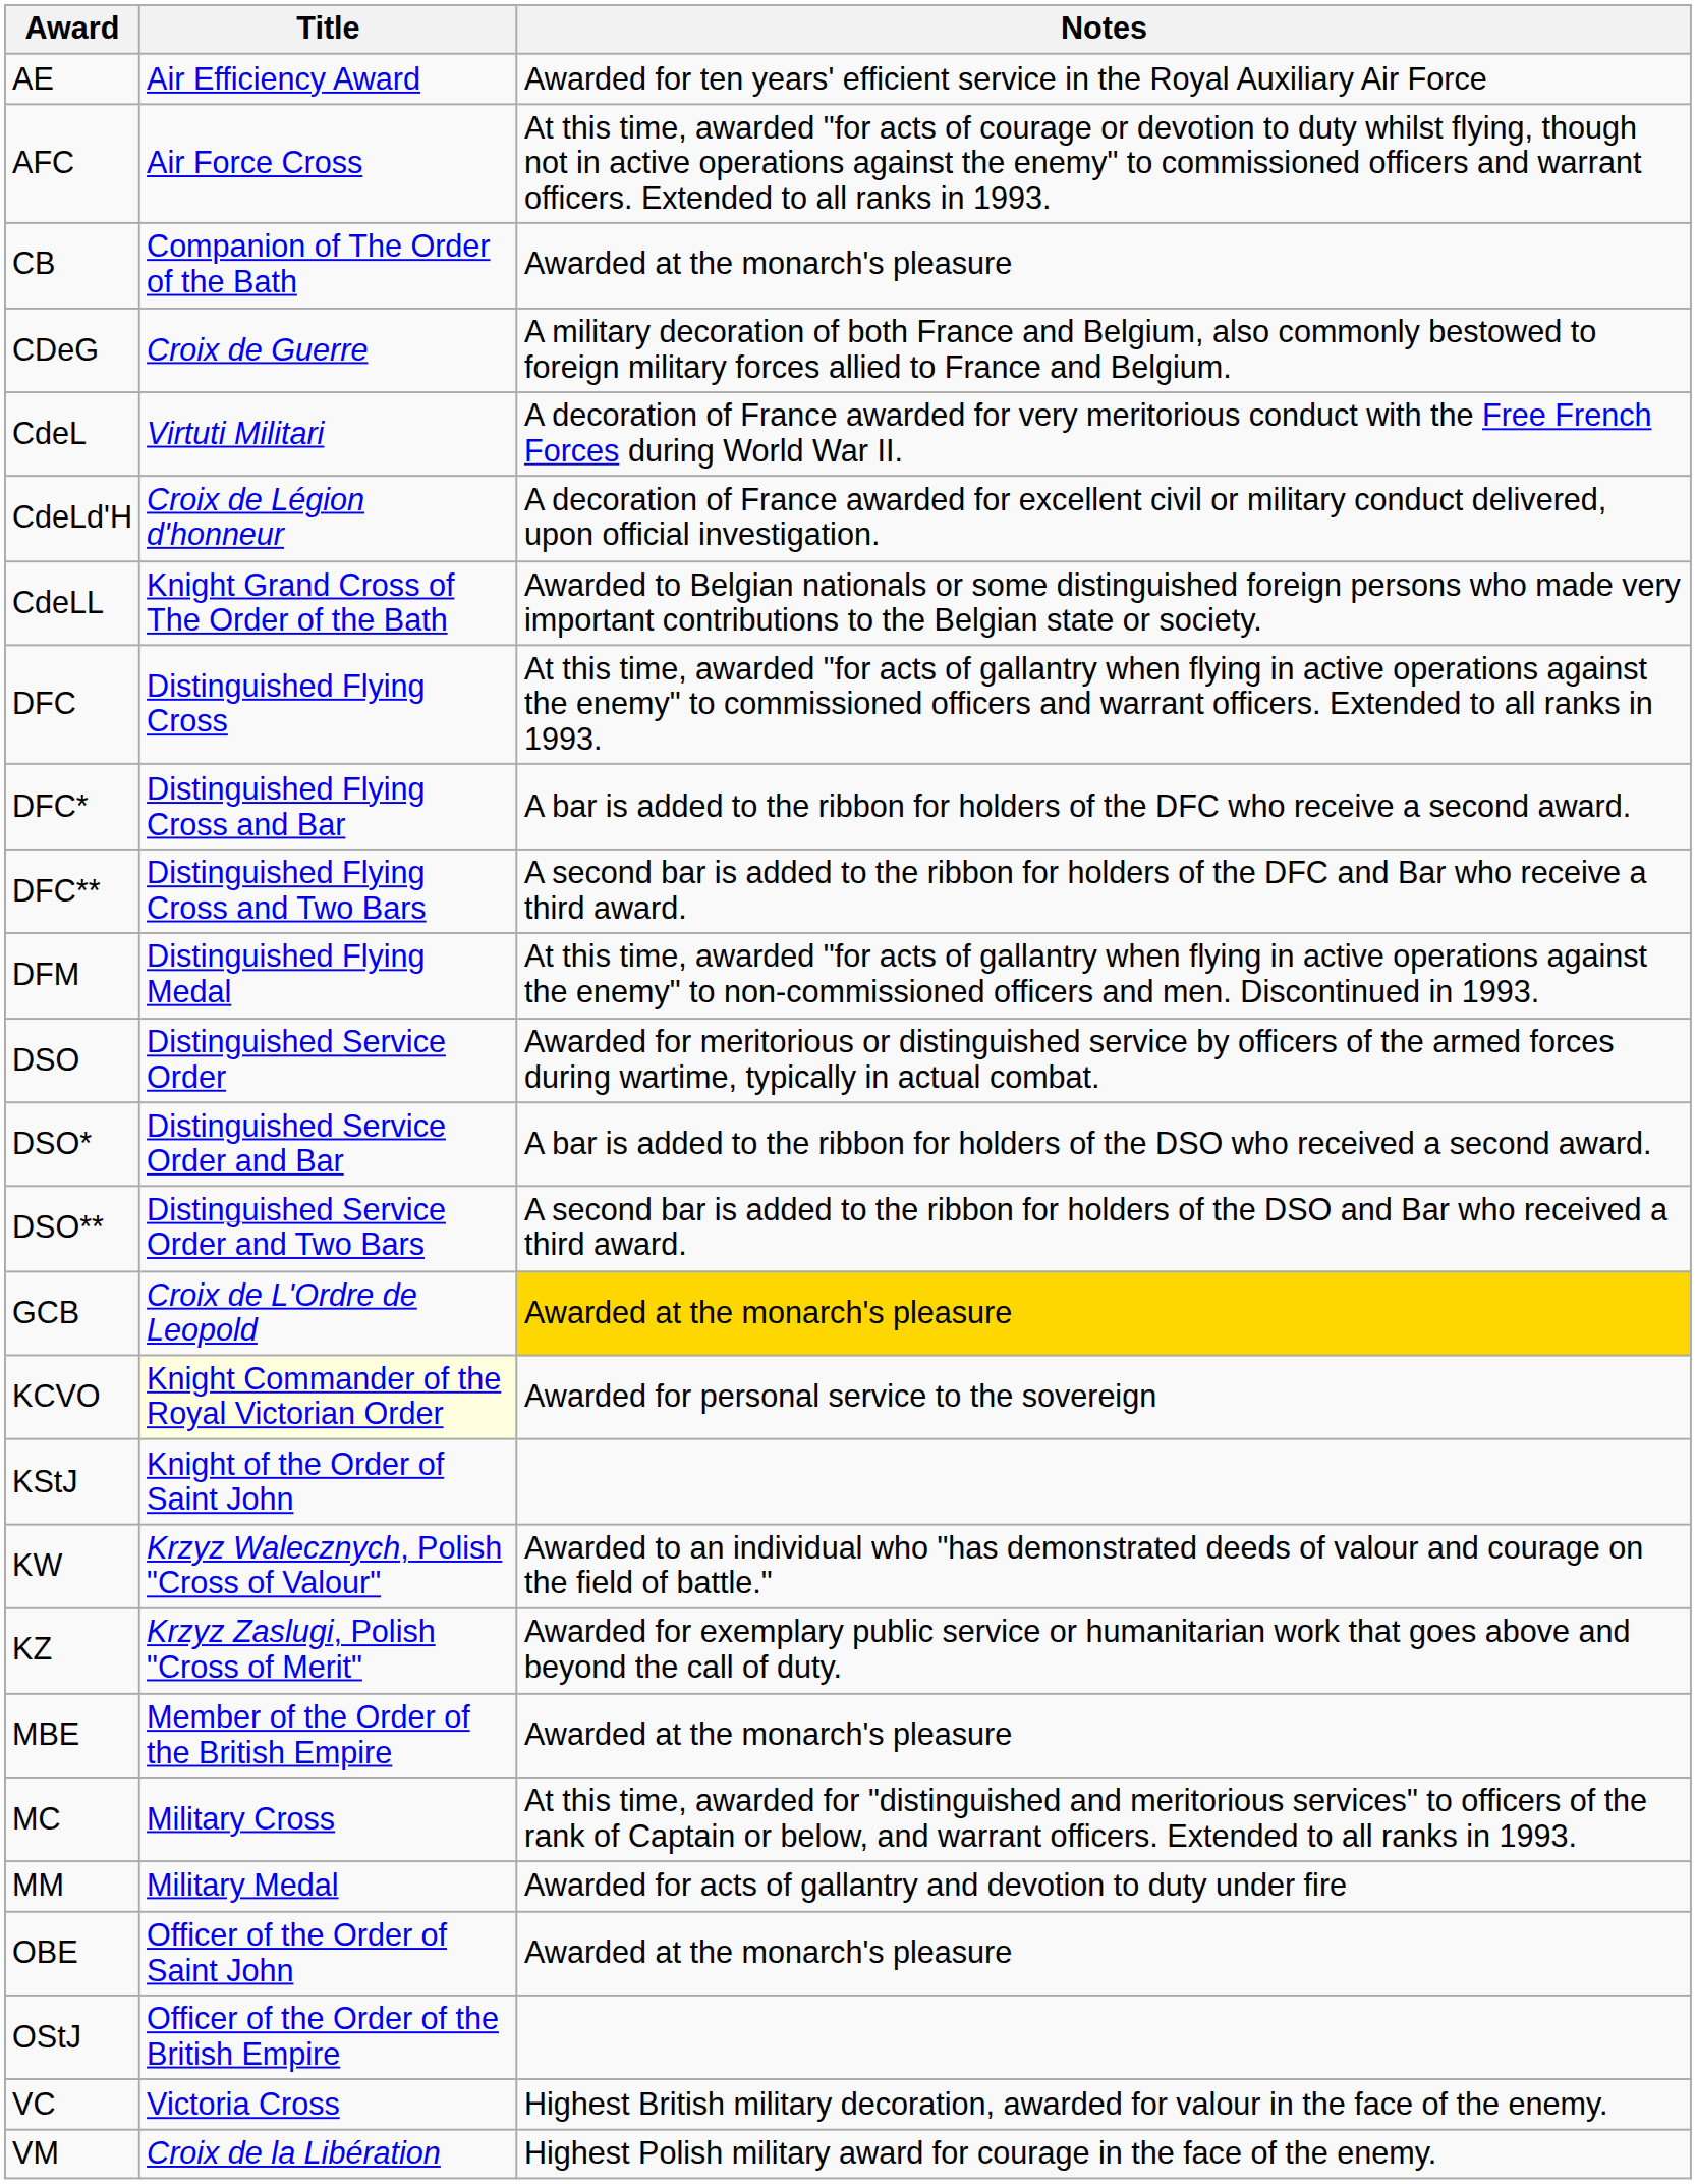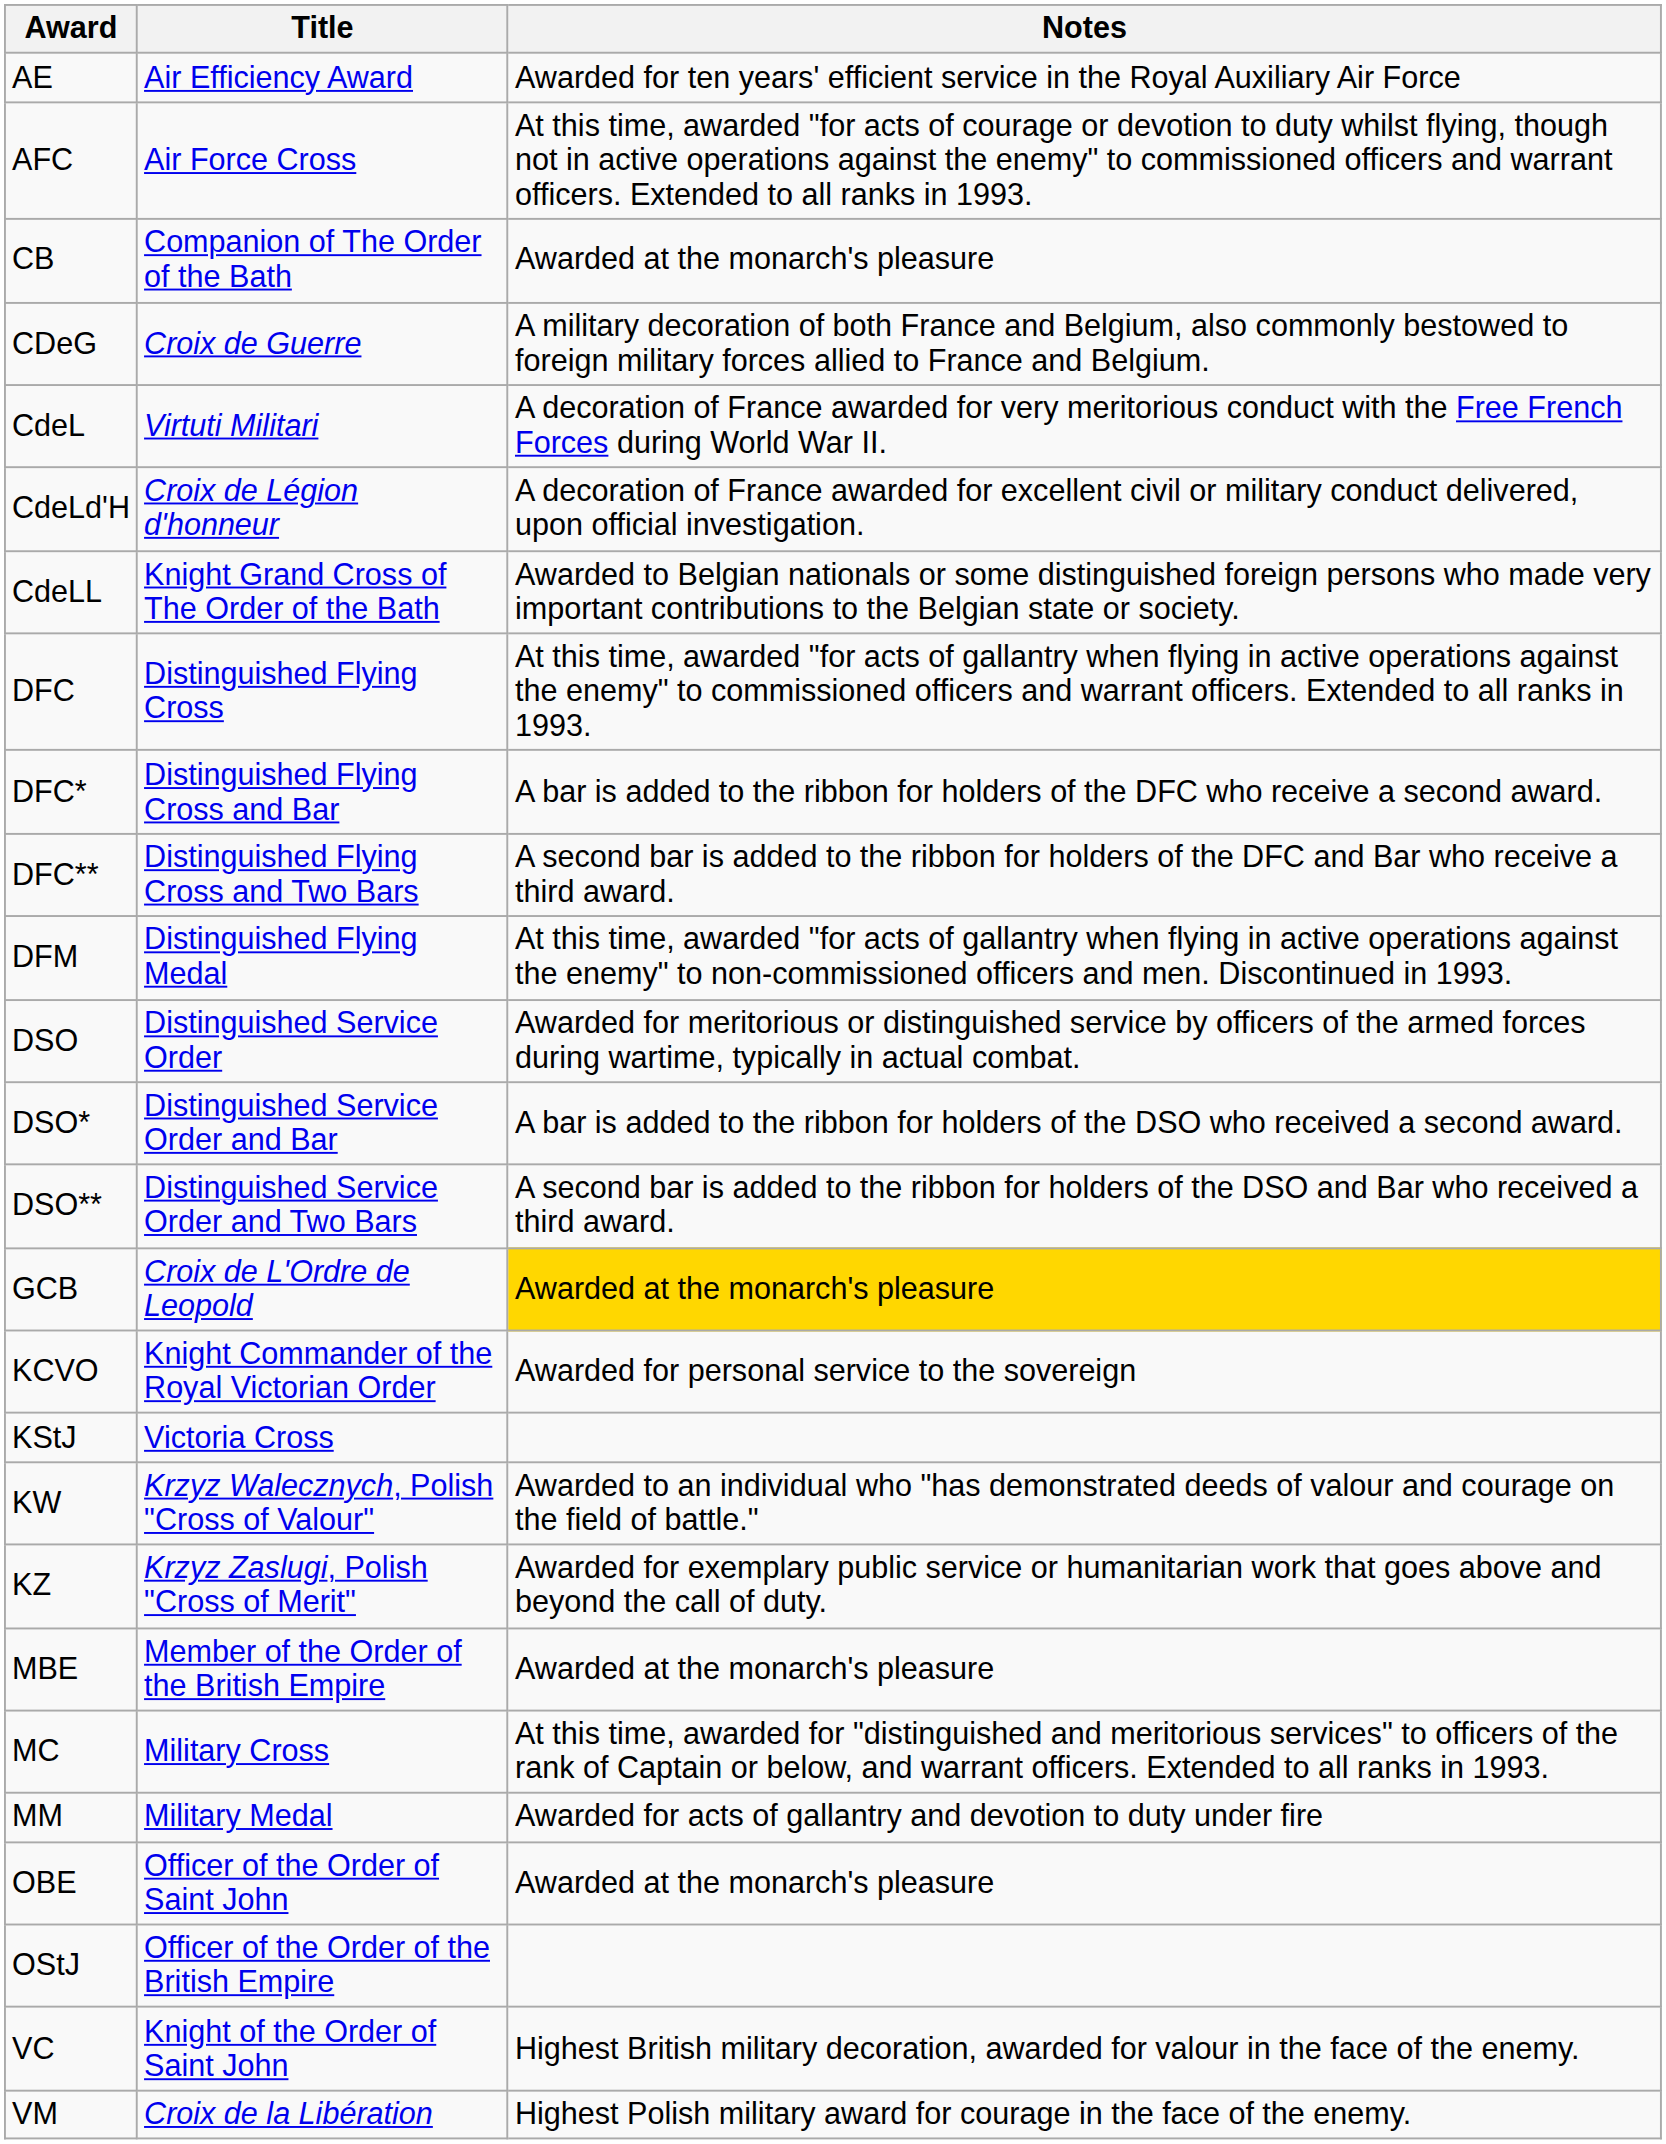 <table class="wikitable">
 <tr>
 <th>Award</th>
 <th>Title</th>
 <th>Notes</th>
 </tr>
 <tr>
 <td>AE</td>
 <td><a href='#'>Air Efficiency Award</a></td>
 <td>Awarded for ten years' efficient service in the Royal Auxiliary Air Force</td>
 </tr>
 <tr>
 <td>AFC</td>
 <td><a href='#'>Air Force Cross</a></td>
 <td>At this time, awarded "for acts of courage or devotion to duty whilst flying, though not in active operations against the enemy" to commissioned officers and warrant officers. Extended to all ranks in 1993.</td>
 </tr>
 <tr>
 <td>CB</td>
 <td><a href='#'>Companion of The Order of the Bath</a></td>
 <td>Awarded at the monarch's pleasure</td>
 </tr>
 <tr>
 <td>CDeG</td>
 <td><em><a href='#'>Croix de Guerre</a></em></td>
 <td>A military decoration of both France and Belgium, also commonly bestowed to foreign military forces allied to France and Belgium.</td>
 </tr>
 <tr>
 <td>CdeL</td>
 <td><em><a href='#'>Virtuti Militari</a></em></td>
 <td>A decoration of France awarded for very meritorious conduct with the <a href='#'>Free French Forces</a> during World War II.</td>
 </tr>
 <tr>
 <td>CdeLd'H</td>
 <td><em><a href='#'>Croix de Légion d'honneur</a></em></td>
 <td>A decoration of France awarded for excellent civil or military conduct delivered, upon official investigation.</td>
 </tr>
 <tr>
 <td>CdeLL</td>
 <td><a href='#'>Knight Grand Cross of The Order of the Bath</a></td>
 <td>Awarded to Belgian nationals or some distinguished foreign persons who made very important contributions to the Belgian state or society.</td>
 </tr>
 <tr>
 <td>DFC</td>
 <td><a href='#'>Distinguished Flying Cross</a></td>
 <td>At this time, awarded "for acts of gallantry when flying in active operations against the enemy" to commissioned officers and warrant officers. Extended to all ranks in 1993.</td>
 </tr>
 <tr>
 <td>DFC*</td>
 <td><a href='#'>Distinguished Flying Cross and Bar</a></td>
 <td>A bar is added to the ribbon for holders of the DFC who receive a second award.</td>
 </tr>
 <tr>
 <td>DFC**</td>
 <td><a href='#'>Distinguished Flying Cross and Two Bars</a></td>
 <td>A second bar is added to the ribbon for holders of the DFC and Bar who receive a third award.</td>
 </tr>
 <tr>
 <td>DFM</td>
 <td><a href='#'>Distinguished Flying Medal</a></td>
 <td>At this time, awarded "for acts of gallantry when flying in active operations against the enemy" to non-commissioned officers and men. Discontinued in 1993.</td>
 </tr>
 <tr>
 <td>DSO</td>
 <td><a href='#'>Distinguished Service Order</a></td>
 <td>Awarded for meritorious or distinguished service by officers of the armed forces during wartime, typically in actual combat.</td>
 </tr>
 <tr>
 <td>DSO*</td>
 <td><a href='#'>Distinguished Service Order and Bar</a></td>
 <td>A bar is added to the ribbon for holders of the DSO who received a second award.</td>
 </tr>
 <tr>
 <td>DSO**</td>
 <td><a href='#'>Distinguished Service Order and Two Bars</a></td>
 <td>A second bar is added to the ribbon for holders of the DSO and Bar who received a third award.</td>
 </tr>
 <tr>
 <td>GCB</td>
 <td><em><a href='#'>Croix de L'Ordre de Leopold</a></em></td>
 <td style="background: gold;">Awarded at the monarch's pleasure</td>
 </tr>
 <tr>
 <td>KCVO</td>
-<td style="background: lightyellow;"><a href='#'>Knight Commander of the Royal Victorian Order</a></td>
+<td><a href='#'>Knight Commander of the Royal Victorian Order</a></td>
 <td>Awarded for personal service to the sovereign</td>
 </tr>
 <tr>
 <td>KStJ</td>
-<td><a href='#'>Knight of the Order of Saint John</a></td>
+<td><a href='#'>Victoria Cross</a></td>
 <td></td>
 </tr>
 <tr>
 <td>KW</td>
 <td><a href='#'><em>Krzyz Walecznych</em>, Polish "Cross of Valour"</a></td>
 <td>Awarded to an individual who "has demonstrated deeds of valour and courage on the field of battle."</td>
 </tr>
 <tr>
 <td>KZ</td>
 <td><a href='#'><em>Krzyz Zaslugi</em>, Polish "Cross of Merit"</a></td>
 <td>Awarded for exemplary public service or humanitarian work that goes above and beyond the call of duty.</td>
 </tr>
 <tr>
 <td>MBE</td>
 <td><a href='#'>Member of the Order of the British Empire</a></td>
 <td>Awarded at the monarch's pleasure</td>
 </tr>
 <tr>
 <td>MC</td>
 <td><a href='#'>Military Cross</a></td>
 <td>At this time, awarded for "distinguished and meritorious services" to officers of the rank of Captain or below, and warrant officers. Extended to all ranks in 1993.</td>
 </tr>
 <tr>
 <td>MM</td>
 <td><a href='#'>Military Medal</a></td>
 <td>Awarded for acts of gallantry and devotion to duty under fire</td>
 </tr>
 <tr>
 <td>OBE</td>
 <td><a href='#'>Officer of the Order of Saint John</a></td>
 <td>Awarded at the monarch's pleasure</td>
 </tr>
 <tr>
 <td>OStJ</td>
 <td><a href='#'>Officer of the Order of the British Empire</a></td>
 <td></td>
 </tr>
 <tr>
 <td>VC</td>
-<td><a href='#'>Victoria Cross</a></td>
+<td><a href='#'>Knight of the Order of Saint John</a></td>
 <td>Highest British military decoration, awarded for valour in the face of the enemy.</td>
 </tr>
 <tr>
 <td>VM</td>
 <td><em><a href='#'>Croix de la Libération</a></em></td>
 <td>Highest Polish military award for courage in the face of the enemy.</td>
 </tr>
 </table>
